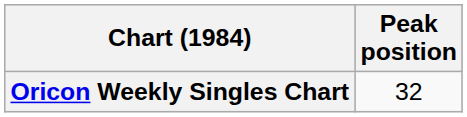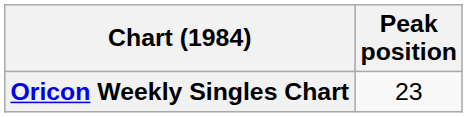 <table class="wikitable plainrowheaders" style="text-align:center;">
 <tr>
 <th>Chart (1984)</th>
 <th>Peak<br>position</th>
 </tr>
 <tr>
 <th scope="row"><a href='#'>Oricon</a> Weekly Singles Chart</th>
-<td>32</td>
+<td>23</td>
 </tr>
 </table>
